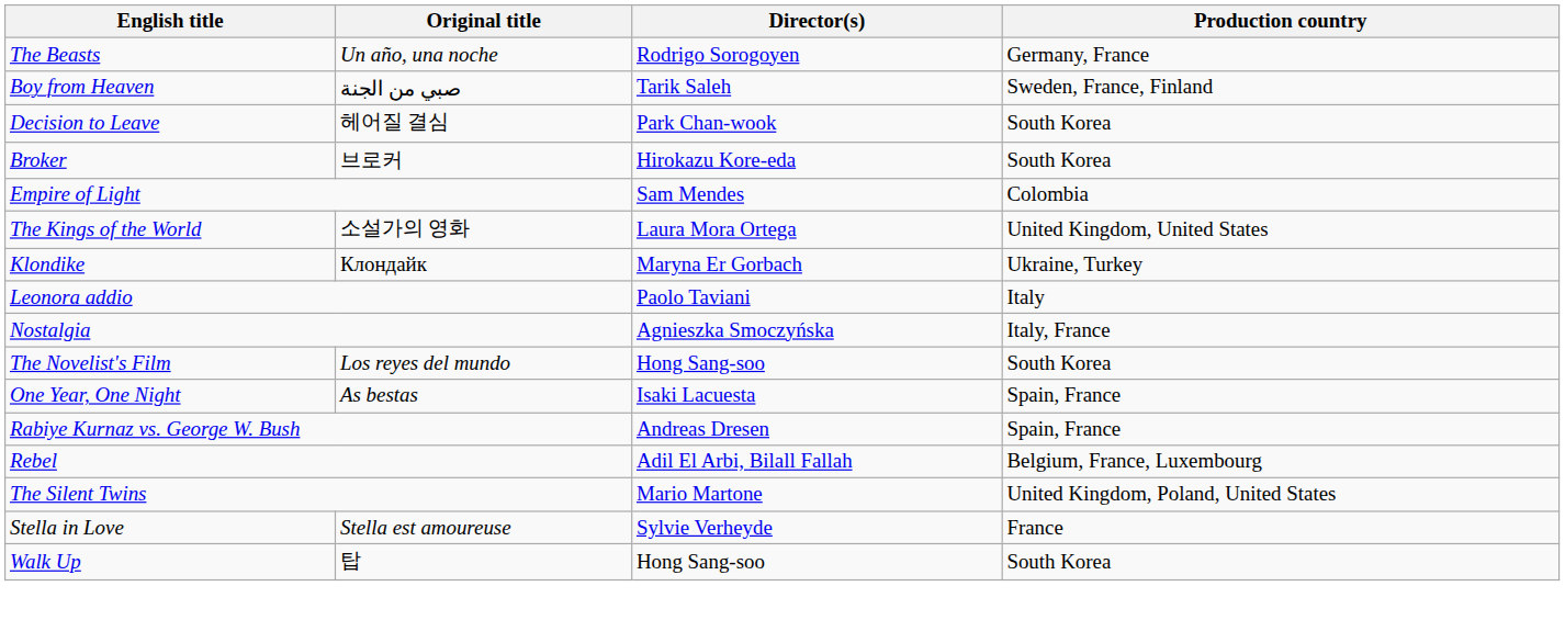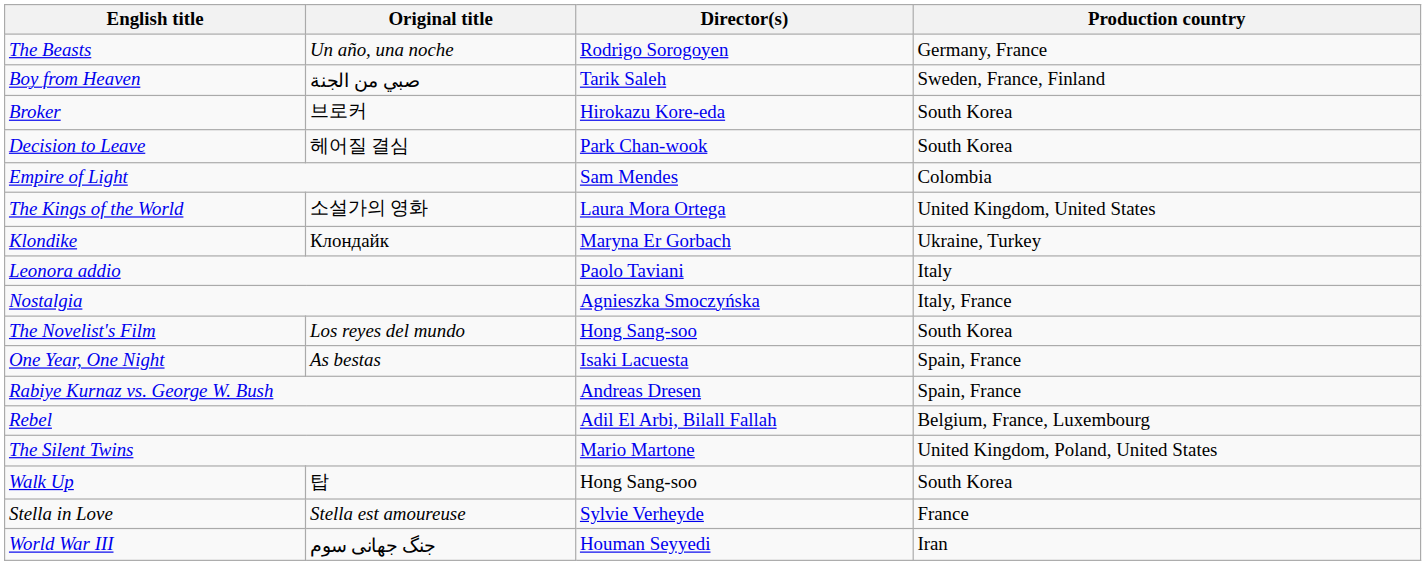 <table class="wikitable" style="width:95%; margin-bottom:2px">
 <tr>
 <th>English title</th>
 <th>Original title</th>
 <th>Director(s)</th>
 <th>Production country</th>
 </tr>
 <tr>
 <td><em><a href='#'>The Beasts</a></em></td>
 <td><em>Un año, una noche</em></td>
 <td><a href='#'>Rodrigo Sorogoyen</a></td>
 <td>Germany, France</td>
 </tr>
 <tr>
 <td><em><a href='#'>Boy from Heaven</a></em> </td>
 <td>صبي من الجنة</td>
 <td><a href='#'>Tarik Saleh</a></td>
 <td>Sweden, France, Finland</td>
 </tr>
 <tr>
+<td><em><a href='#'>Broker</a></em></td>
+<td>브로커</td>
+<td><a href='#'>Hirokazu Kore-eda</a></td>
+<td>South Korea</td>
+</tr>
+<tr>
 <td><em><a href='#'>Decision to Leave</a></em></td>
 <td>헤어질 결심</td>
 <td><a href='#'>Park Chan-wook</a></td>
-<td>South Korea</td>
-</tr>
-<tr>
-<td><em><a href='#'>Broker</a></em></td>
-<td>브로커</td>
-<td><a href='#'>Hirokazu Kore-eda</a></td>
 <td>South Korea</td>
 </tr>
 <tr>
 <td colspan="2"><em><a href='#'>Empire of Light</a></em></td>
 <td><a href='#'>Sam Mendes</a></td>
 <td>Colombia</td>
 </tr>
 <tr>
 <td><em><a href='#'>The Kings of the World</a></em></td>
 <td>소설가의 영화</td>
 <td><a href='#'>Laura Mora Ortega</a></td>
 <td>United Kingdom, United States</td>
 </tr>
 <tr>
 <td><em><a href='#'>Klondike</a></em></td>
 <td>Клондайк</td>
 <td><a href='#'>Maryna Er Gorbach</a></td>
 <td>Ukraine, Turkey</td>
 </tr>
 <tr>
 <td colspan="2"><em><a href='#'>Leonora addio</a></em></td>
 <td><a href='#'>Paolo Taviani</a></td>
 <td>Italy</td>
 </tr>
 <tr>
 <td colspan="2"><em><a href='#'>Nostalgia</a></em></td>
 <td><a href='#'>Agnieszka Smoczyńska</a></td>
 <td>Italy, France</td>
 </tr>
 <tr>
 <td><em><a href='#'>The Novelist's Film</a></em></td>
 <td><em>Los reyes del mundo</em></td>
 <td><a href='#'>Hong Sang-soo</a></td>
 <td>South Korea</td>
 </tr>
 <tr>
 <td><em><a href='#'>One Year, One Night</a></em></td>
 <td><em>As bestas</em></td>
 <td><a href='#'>Isaki Lacuesta</a></td>
 <td>Spain, France</td>
 </tr>
 <tr>
 <td colspan="2"><em><a href='#'>Rabiye Kurnaz vs. George W. Bush</a></em></td>
 <td><a href='#'>Andreas Dresen</a></td>
 <td>Spain, France</td>
 </tr>
 <tr>
 <td colspan="2"><em><a href='#'>Rebel</a></em></td>
 <td><a href='#'>Adil El Arbi, Bilall Fallah</a></td>
 <td>Belgium, France, Luxembourg</td>
 </tr>
 <tr>
 <td colspan="2"><em><a href='#'>The Silent Twins</a></em></td>
 <td><a href='#'>Mario Martone</a></td>
 <td>United Kingdom, Poland, United States</td>
 </tr>
 <tr>
+<td><em><a href='#'>Walk Up</a></em></td>
+<td>탑</td>
+<td>Hong Sang-soo</td>
+<td>South Korea</td>
+</tr>
+<tr>
 <td><em>Stella in Love</em></td>
 <td><em>Stella est amoureuse</em></td>
 <td><a href='#'>Sylvie Verheyde</a></td>
 <td>France</td>
 </tr>
 <tr>
-<td><em><a href='#'>Walk Up</a></em></td>
-<td>탑</td>
-<td>Hong Sang-soo</td>
-<td>South Korea</td>
+<td><em><a href='#'>World War III</a></em></td>
+<td>جنگ جهانی سوم</td>
+<td><a href='#'>Houman Seyyedi</a></td>
+<td>Iran</td>
 </tr>
 </table>
